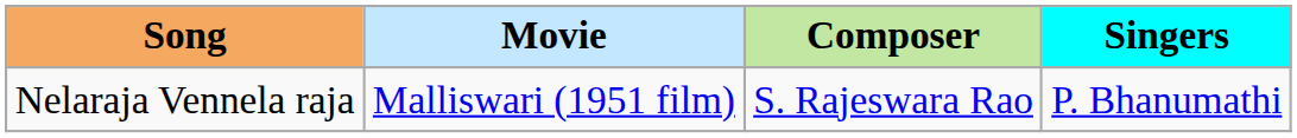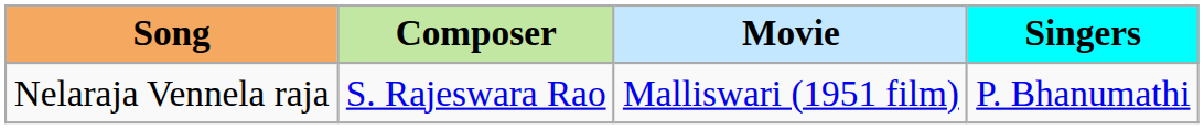 <table class="wikitable sortable">
 <tr>
 <th style="background:#f4a860">Song</th>
+<th style="background:#c2e7a3">Composer</th>
 <th style="background:#c2e7ff">Movie</th>
-<th style="background:#c2e7a3">Composer</th>
 <th style="background:#00ffff">Singers</th>
 </tr>
 <tr>
 <td>Nelaraja Vennela raja</td>
+<td><a href='#'>S. Rajeswara Rao</a></td>
 <td><a href='#'>Malliswari (1951 film)</a></td>
-<td><a href='#'>S. Rajeswara Rao</a></td>
 <td><a href='#'>P. Bhanumathi</a></td>
 </tr>
 </table>
